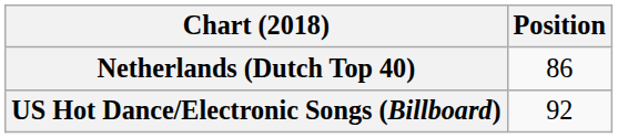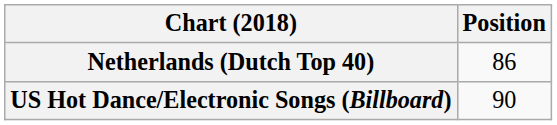 <table class="wikitable sortable plainrowheaders" style="text-align:center">
 <tr>
 <th scope="col">Chart (2018)</th>
 <th scope="col">Position</th>
 </tr>
 <tr>
 <th scope="row">Netherlands (Dutch Top 40)</th>
 <td>86</td>
 </tr>
 <tr>
 <th scope="row">US Hot Dance/Electronic Songs (<em>Billboard</em>)</th>
-<td>92</td>
+<td>90</td>
 </tr>
 </table>
